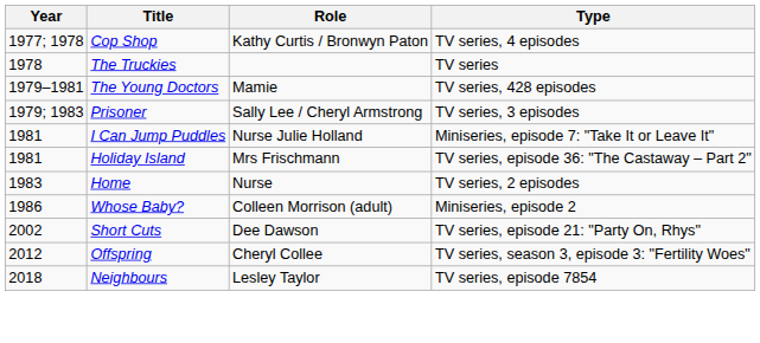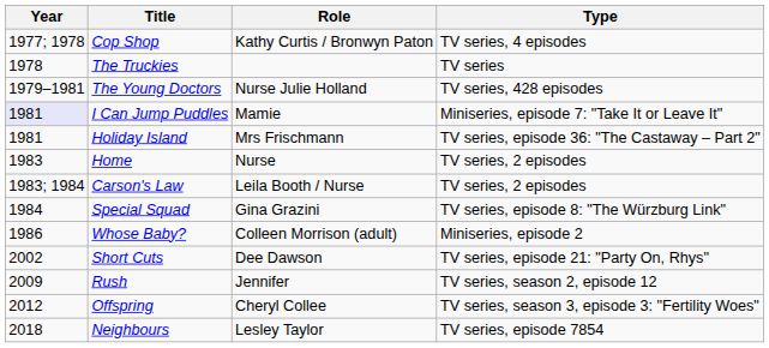 <table class=wikitable>
 <tr>
 <th>Year</th>
 <th>Title</th>
 <th>Role</th>
 <th>Type</th>
 </tr>
 <tr>
 <td>1977; 1978</td>
 <td><em><a href='#'>Cop Shop</a></em></td>
 <td>Kathy Curtis / Bronwyn Paton</td>
 <td>TV series, 4 episodes</td>
 </tr>
 <tr>
 <td>1978</td>
 <td><em><a href='#'>The Truckies</a></em></td>
 <td></td>
 <td>TV series</td>
 </tr>
 <tr>
 <td>1979–1981</td>
 <td><em><a href='#'>The Young Doctors</a></em></td>
-<td>Mamie</td>
+<td>Nurse Julie Holland</td>
 <td>TV series, 428 episodes</td>
 </tr>
 <tr>
-<td>1979; 1983</td>
-<td><em><a href='#'>Prisoner</a></em></td>
-<td>Sally Lee / Cheryl Armstrong</td>
-<td>TV series, 3 episodes</td>
-</tr>
-<tr>
-<td>1981</td>
+<td style="background: lavender;">1981</td>
 <td><em><a href='#'>I Can Jump Puddles</a></em></td>
-<td>Nurse Julie Holland</td>
+<td>Mamie</td>
 <td>Miniseries, episode 7: "Take It or Leave It"</td>
 </tr>
 <tr>
 <td>1981</td>
 <td><em><a href='#'>Holiday Island</a></em></td>
 <td>Mrs Frischmann</td>
 <td>TV series, episode 36: "The Castaway – Part 2"</td>
 </tr>
 <tr>
 <td>1983</td>
 <td><em><a href='#'>Home</a></em></td>
 <td>Nurse</td>
 <td>TV series, 2 episodes</td>
 </tr>
 <tr>
+<td>1983; 1984</td>
+<td><em><a href='#'>Carson's Law</a></em></td>
+<td>Leila Booth / Nurse</td>
+<td>TV series, 2 episodes</td>
+</tr>
+<tr>
+<td>1984</td>
+<td><em><a href='#'>Special Squad</a></em></td>
+<td>Gina Grazini</td>
+<td>TV series, episode 8: "The Würzburg Link"</td>
+</tr>
+<tr>
 <td>1986</td>
 <td><em><a href='#'>Whose Baby?</a></em></td>
 <td>Colleen Morrison (adult)</td>
 <td>Miniseries, episode 2</td>
 </tr>
 <tr>
 <td>2002</td>
 <td><em><a href='#'>Short Cuts</a></em></td>
 <td>Dee Dawson</td>
 <td>TV series, episode 21: "Party On, Rhys"</td>
+</tr>
+<tr>
+<td>2009</td>
+<td><em><a href='#'>Rush</a></em></td>
+<td>Jennifer</td>
+<td>TV series, season 2, episode 12</td>
 </tr>
 <tr>
 <td>2012</td>
 <td><em><a href='#'>Offspring</a></em></td>
 <td>Cheryl Collee</td>
 <td>TV series, season 3, episode 3: "Fertility Woes"</td>
 </tr>
 <tr>
 <td>2018</td>
 <td><em><a href='#'>Neighbours</a></em></td>
 <td>Lesley Taylor</td>
 <td>TV series, episode 7854</td>
 </tr>
 </table>
